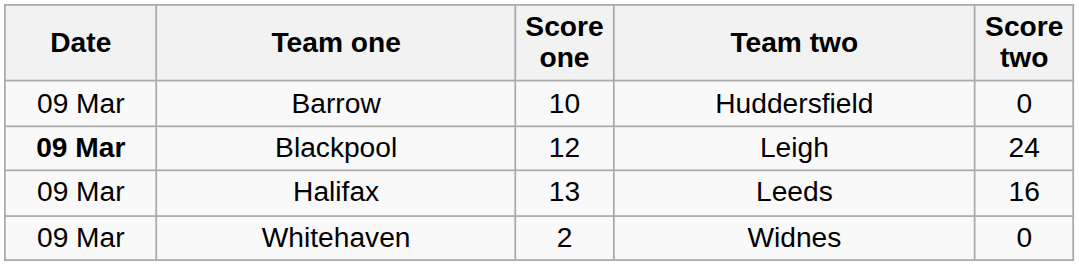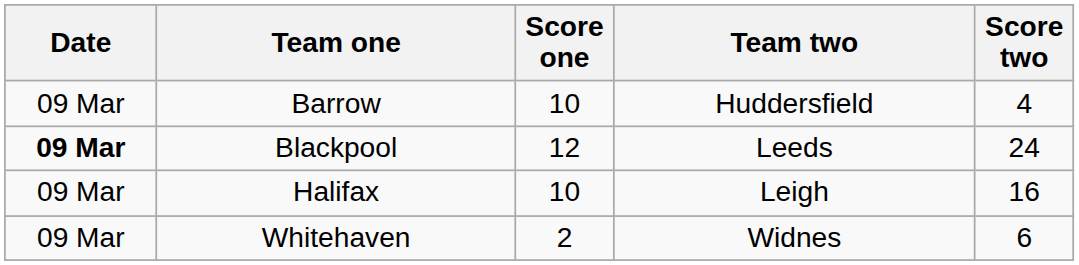 <table class="wikitable" style="text-align: center">
 <tr>
 <th width=100>Date</th>
 <th width=250>Team one</th>
 <th width=50>Score one</th>
 <th width=250>Team two</th>
 <th width=50>Score two</th>
 </tr>
 <tr>
 <td>09 Mar</td>
 <td>Barrow</td>
 <td>10</td>
 <td>Huddersfield</td>
-<td>0</td>
+<td>4</td>
 </tr>
 <tr>
 <td><strong>09 Mar</strong></td>
 <td>Blackpool</td>
 <td>12</td>
-<td>Leigh</td>
+<td>Leeds</td>
 <td>24</td>
 </tr>
 <tr>
 <td>09 Mar</td>
 <td>Halifax</td>
-<td>13</td>
-<td>Leeds</td>
+<td>10</td>
+<td>Leigh</td>
 <td>16</td>
 </tr>
 <tr>
 <td>09 Mar</td>
 <td>Whitehaven</td>
 <td>2</td>
 <td>Widnes</td>
-<td>0</td>
+<td>6</td>
 </tr>
 </table>
